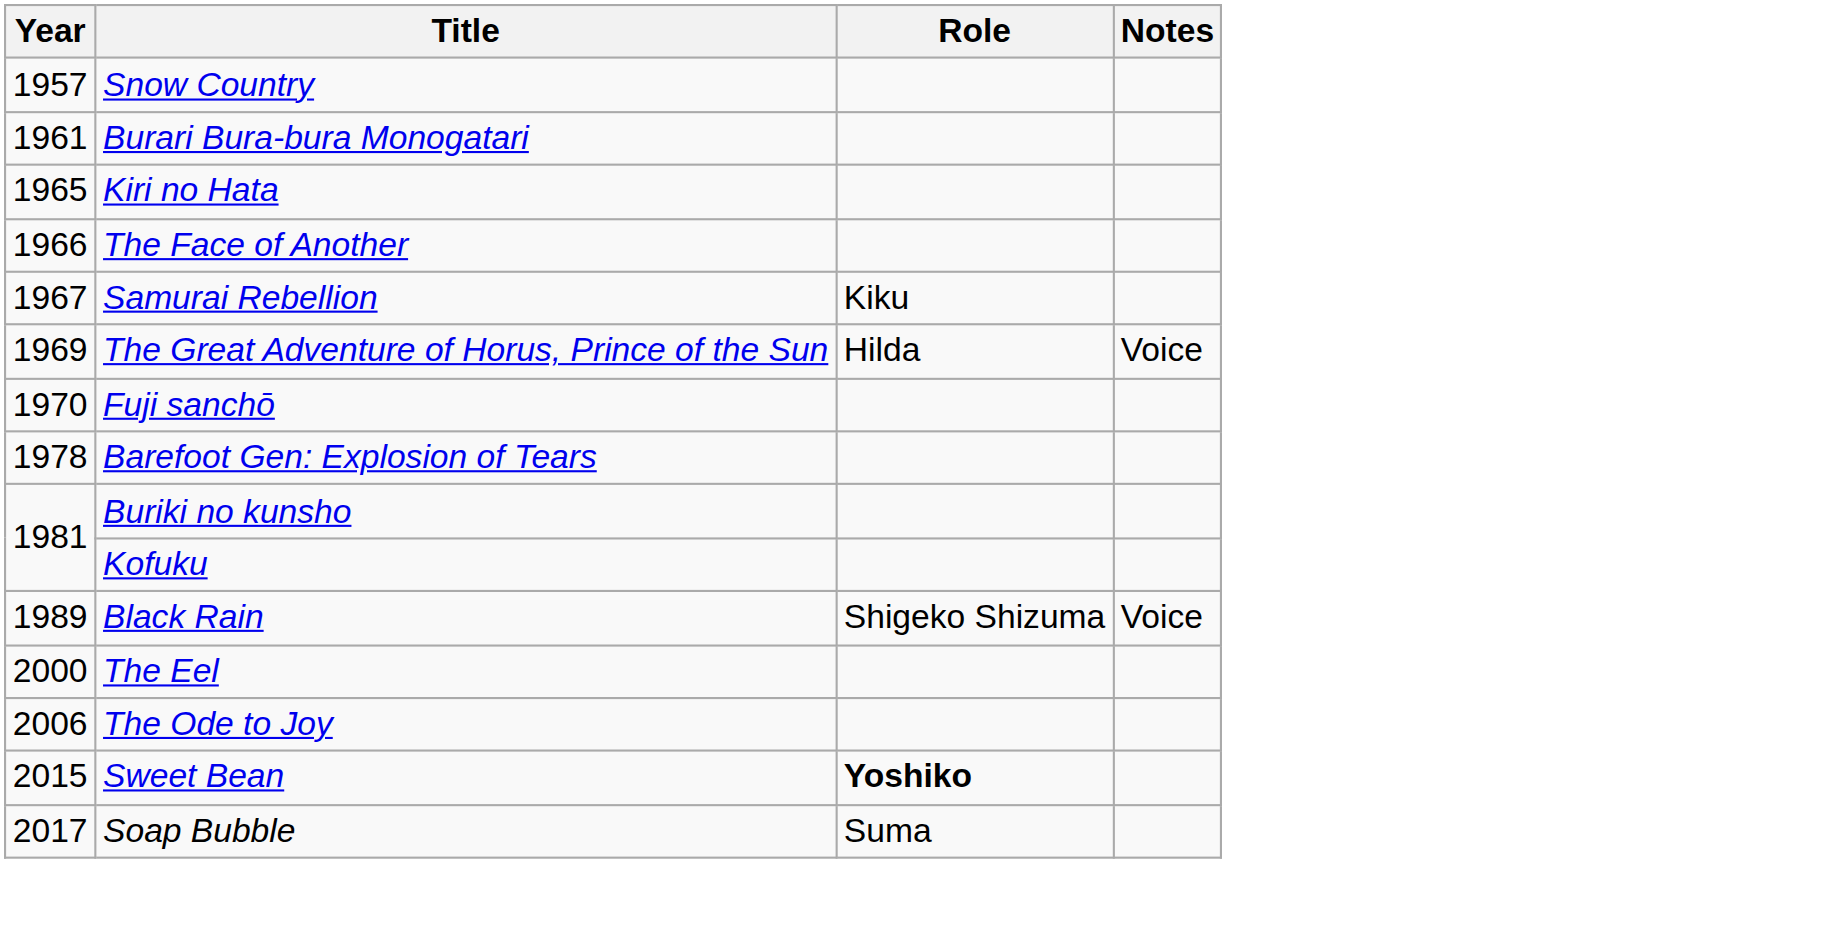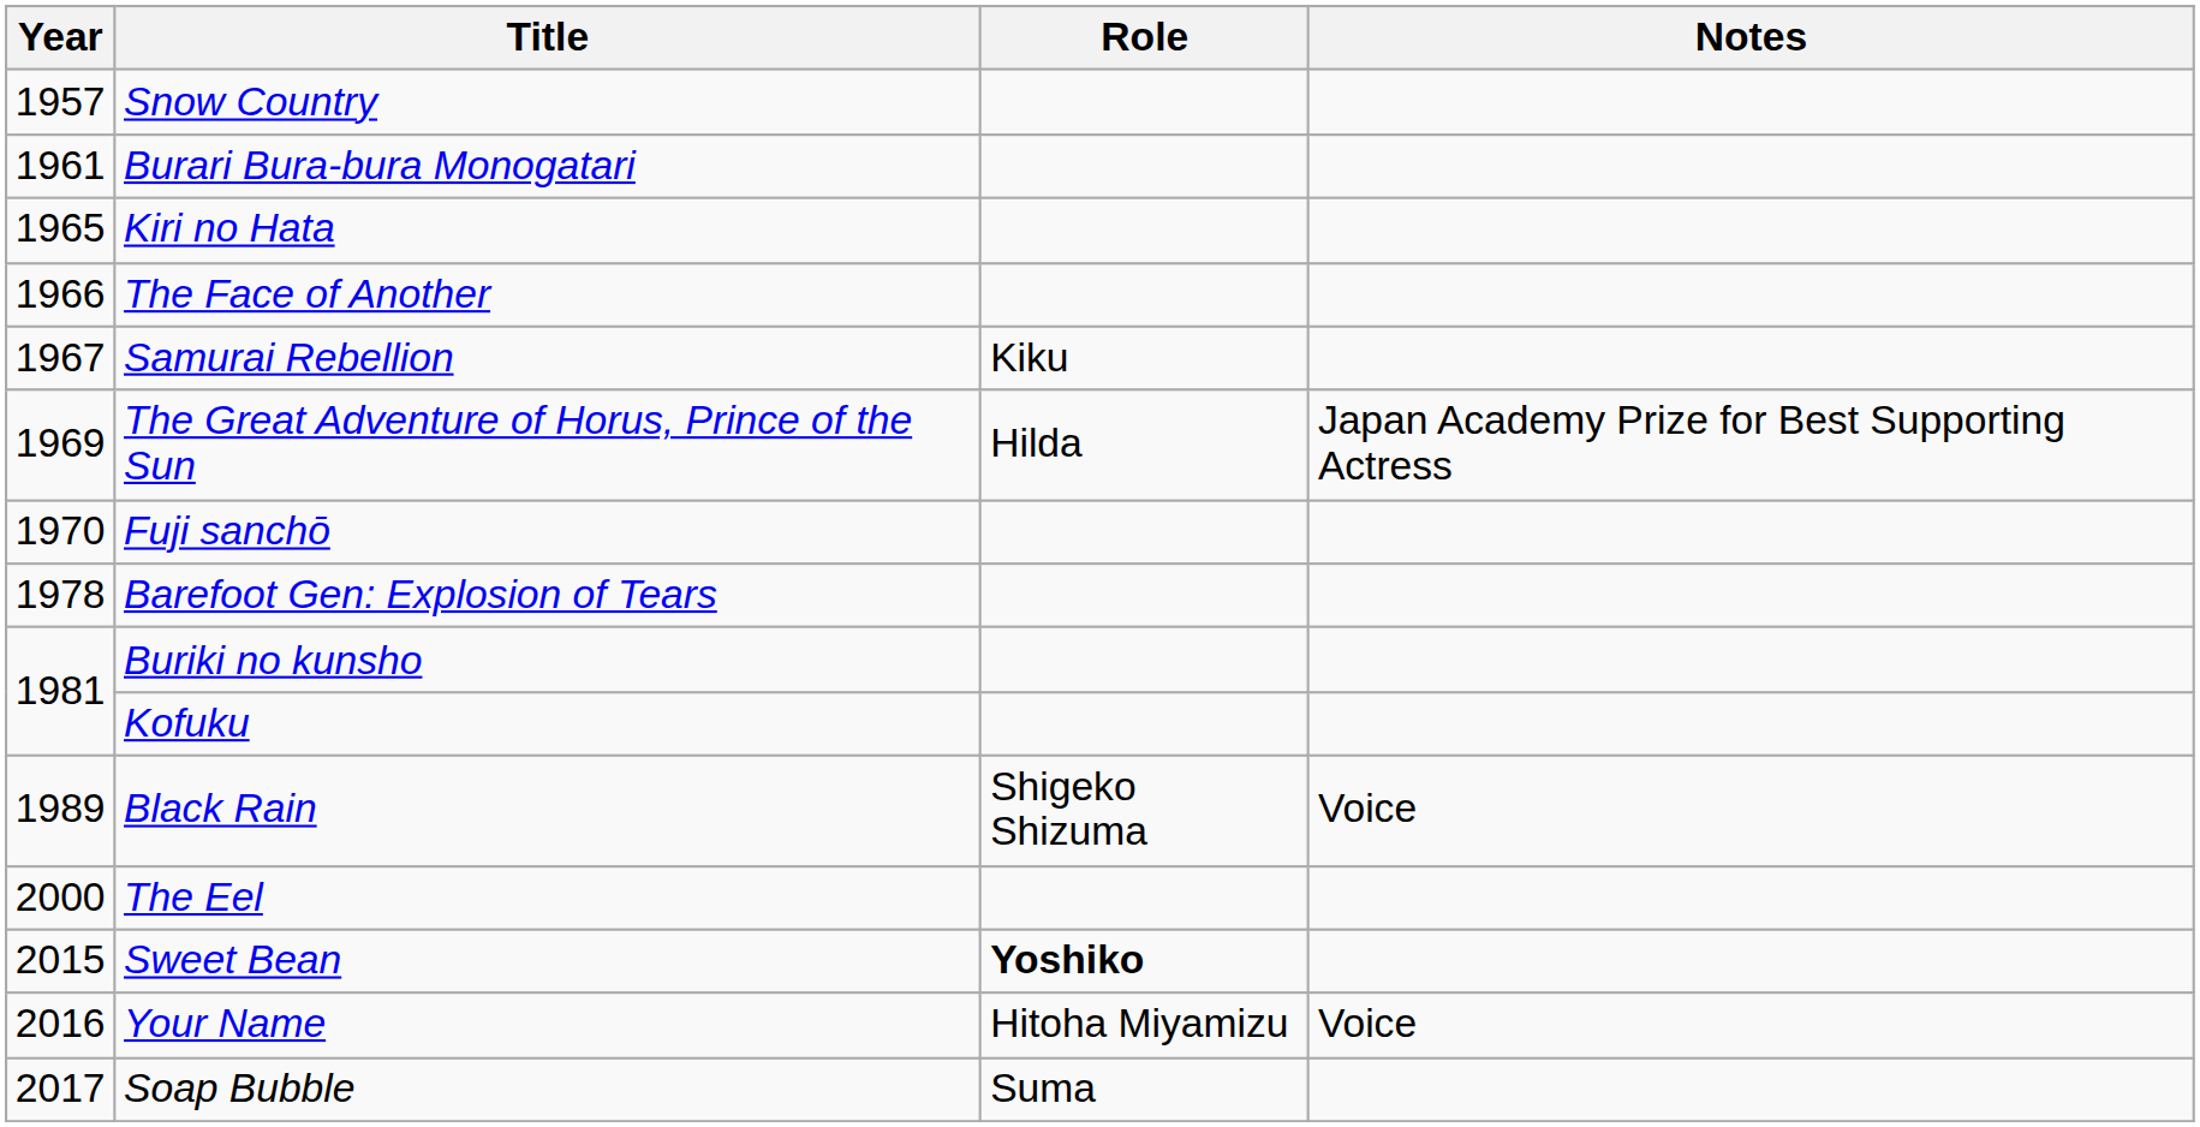 <table class="wikitable sortable">
 <tr>
 <th>Year</th>
 <th>Title</th>
 <th>Role</th>
 <th class="unsortable">Notes</th>
 </tr>
 <tr>
 <td>1957</td>
 <td><em><a href='#'>Snow Country</a></em></td>
 <td></td>
 <td></td>
 </tr>
 <tr>
 <td>1961</td>
 <td><em><a href='#'>Burari Bura-bura Monogatari</a></em></td>
 <td></td>
 <td></td>
 </tr>
 <tr>
 <td>1965</td>
 <td><em><a href='#'>Kiri no Hata</a></em></td>
 <td></td>
 <td></td>
 </tr>
 <tr>
 <td>1966</td>
 <td><em><a href='#'>The Face of Another</a></em></td>
 <td></td>
 <td></td>
 </tr>
 <tr>
 <td>1967</td>
 <td><em><a href='#'>Samurai Rebellion</a></em></td>
 <td>Kiku</td>
 <td></td>
 </tr>
 <tr>
 <td>1969</td>
 <td><em><a href='#'>The Great Adventure of Horus, Prince of the Sun</a></em></td>
 <td>Hilda</td>
-<td>Voice</td>
+<td>Japan Academy Prize for Best Supporting Actress</td>
 </tr>
 <tr>
 <td>1970</td>
 <td><em><a href='#'>Fuji sanchō</a></em></td>
 <td></td>
 <td></td>
 </tr>
 <tr>
 <td>1978</td>
 <td><em><a href='#'>Barefoot Gen: Explosion of Tears</a></em></td>
 <td></td>
 <td></td>
 </tr>
 <tr>
 <td rowspan=2>1981</td>
 <td><em><a href='#'>Buriki no kunsho</a></em></td>
 <td></td>
 <td></td>
 </tr>
 <tr>
 <td><em><a href='#'>Kofuku</a></em></td>
 <td></td>
 <td></td>
 </tr>
 <tr>
 <td>1989</td>
 <td><em><a href='#'>Black Rain</a></em></td>
 <td>Shigeko Shizuma</td>
 <td>Voice</td>
 </tr>
 <tr>
 <td>2000</td>
 <td><em><a href='#'>The Eel</a></em></td>
 <td></td>
 <td></td>
 </tr>
 <tr>
-<td>2006</td>
-<td><em><a href='#'>The Ode to Joy</a></em></td>
-<td></td>
-<td></td>
-</tr>
-<tr>
 <td>2015</td>
 <td><em><a href='#'>Sweet Bean</a></em></td>
 <td><strong>Yoshiko</strong></td>
 <td></td>
+</tr>
+<tr>
+<td>2016</td>
+<td><em><a href='#'>Your Name</a></em></td>
+<td>Hitoha Miyamizu</td>
+<td>Voice</td>
 </tr>
 <tr>
 <td>2017</td>
 <td><em>Soap Bubble</em></td>
 <td>Suma</td>
 <td></td>
 </tr>
 </table>
